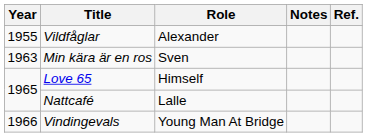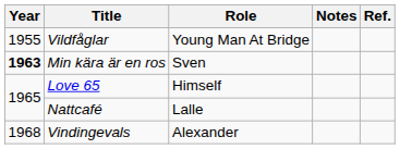 <table class="wikitable">
 <tr>
 <th>Year</th>
 <th>Title</th>
 <th>Role</th>
 <th>Notes</th>
 <th>Ref.</th>
 </tr>
 <tr>
 <td>1955</td>
 <td><em>Vildfåglar</em></td>
-<td>Alexander</td>
+<td>Young Man At Bridge</td>
 <td></td>
 <td></td>
 </tr>
 <tr>
-<td>1963</td>
+<td><strong>1963</strong></td>
 <td><em>Min kära är en ros</em></td>
 <td>Sven</td>
 <td></td>
 <td></td>
 </tr>
 <tr>
 <td rowspan="2">1965</td>
 <td><em><a href='#'>Love 65</a></em></td>
 <td>Himself</td>
 <td></td>
 <td></td>
 </tr>
 <tr>
 <td><em>Nattcafé</em></td>
 <td>Lalle</td>
 <td></td>
 <td></td>
 </tr>
 <tr>
-<td>1966</td>
+<td>1968</td>
 <td><em>Vindingevals</em></td>
-<td>Young Man At Bridge</td>
+<td>Alexander</td>
 <td></td>
 <td></td>
 </tr>
 </table>
